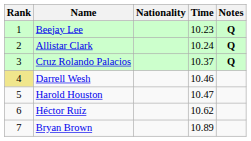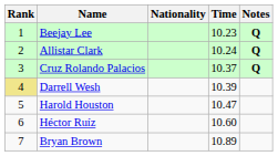 <table class="wikitable sortable" style="text-align:center">
 <tr>
 <th>Rank</th>
 <th>Name</th>
 <th>Nationality</th>
 <th>Time</th>
 <th>Notes</th>
 </tr>
 <tr bgcolor=ccffcc>
 <td align=center>1</td>
 <td align=left><a href='#'>Beejay Lee</a></td>
 <td align=left></td>
 <td>10.23</td>
 <td><strong>Q</strong></td>
 </tr>
 <tr bgcolor=ccffcc>
 <td align=center>2</td>
 <td align=left><a href='#'>Allistar Clark</a></td>
 <td align=left></td>
 <td>10.24</td>
 <td><strong>Q</strong></td>
 </tr>
 <tr bgcolor=ccffcc>
 <td align=center>3</td>
 <td align=left><a href='#'>Cruz Rolando Palacios</a></td>
 <td align=left></td>
 <td>10.37</td>
 <td><strong>Q</strong></td>
 </tr>
 <tr>
 <td align=center style="background: khaki;">4</td>
 <td align=left><a href='#'>Darrell Wesh</a></td>
 <td align=left></td>
-<td>10.46</td>
+<td>10.39</td>
 <td></td>
 </tr>
 <tr>
 <td align=center>5</td>
 <td align=left><a href='#'>Harold Houston</a></td>
 <td align=left></td>
 <td>10.47</td>
 <td></td>
 </tr>
 <tr>
 <td align=center>6</td>
 <td align=left><a href='#'>Héctor Ruíz</a></td>
 <td align=left></td>
-<td>10.62</td>
+<td>10.60</td>
 <td></td>
 </tr>
 <tr>
 <td align=center>7</td>
 <td align=left><a href='#'>Bryan Brown</a></td>
 <td align=left></td>
 <td>10.89</td>
 <td></td>
 </tr>
 </table>
